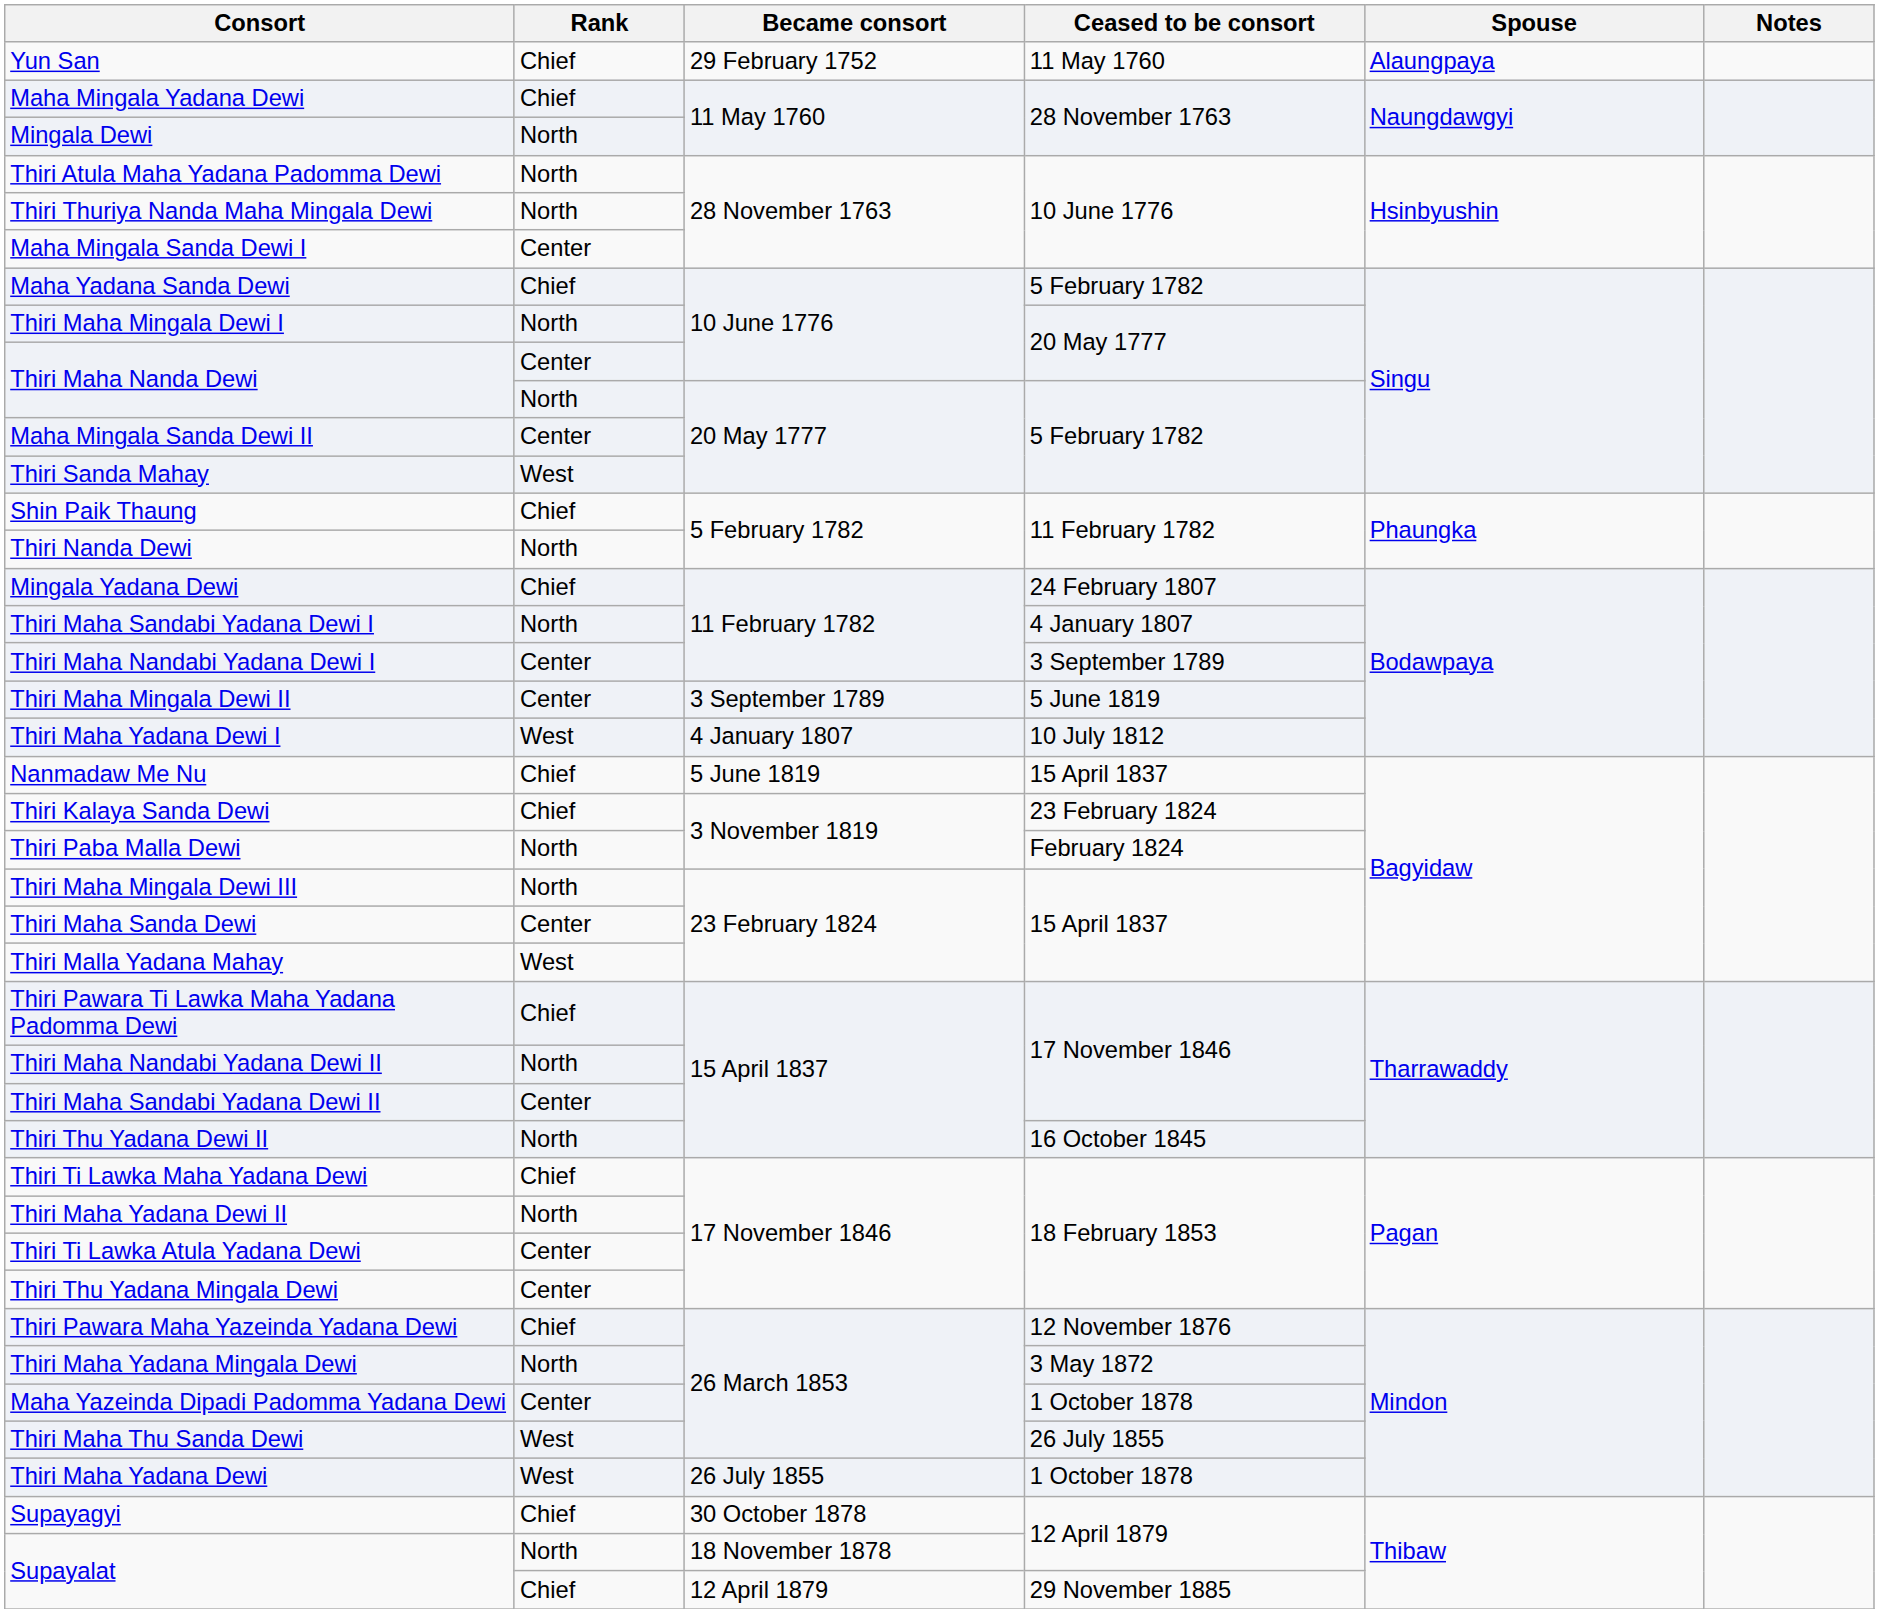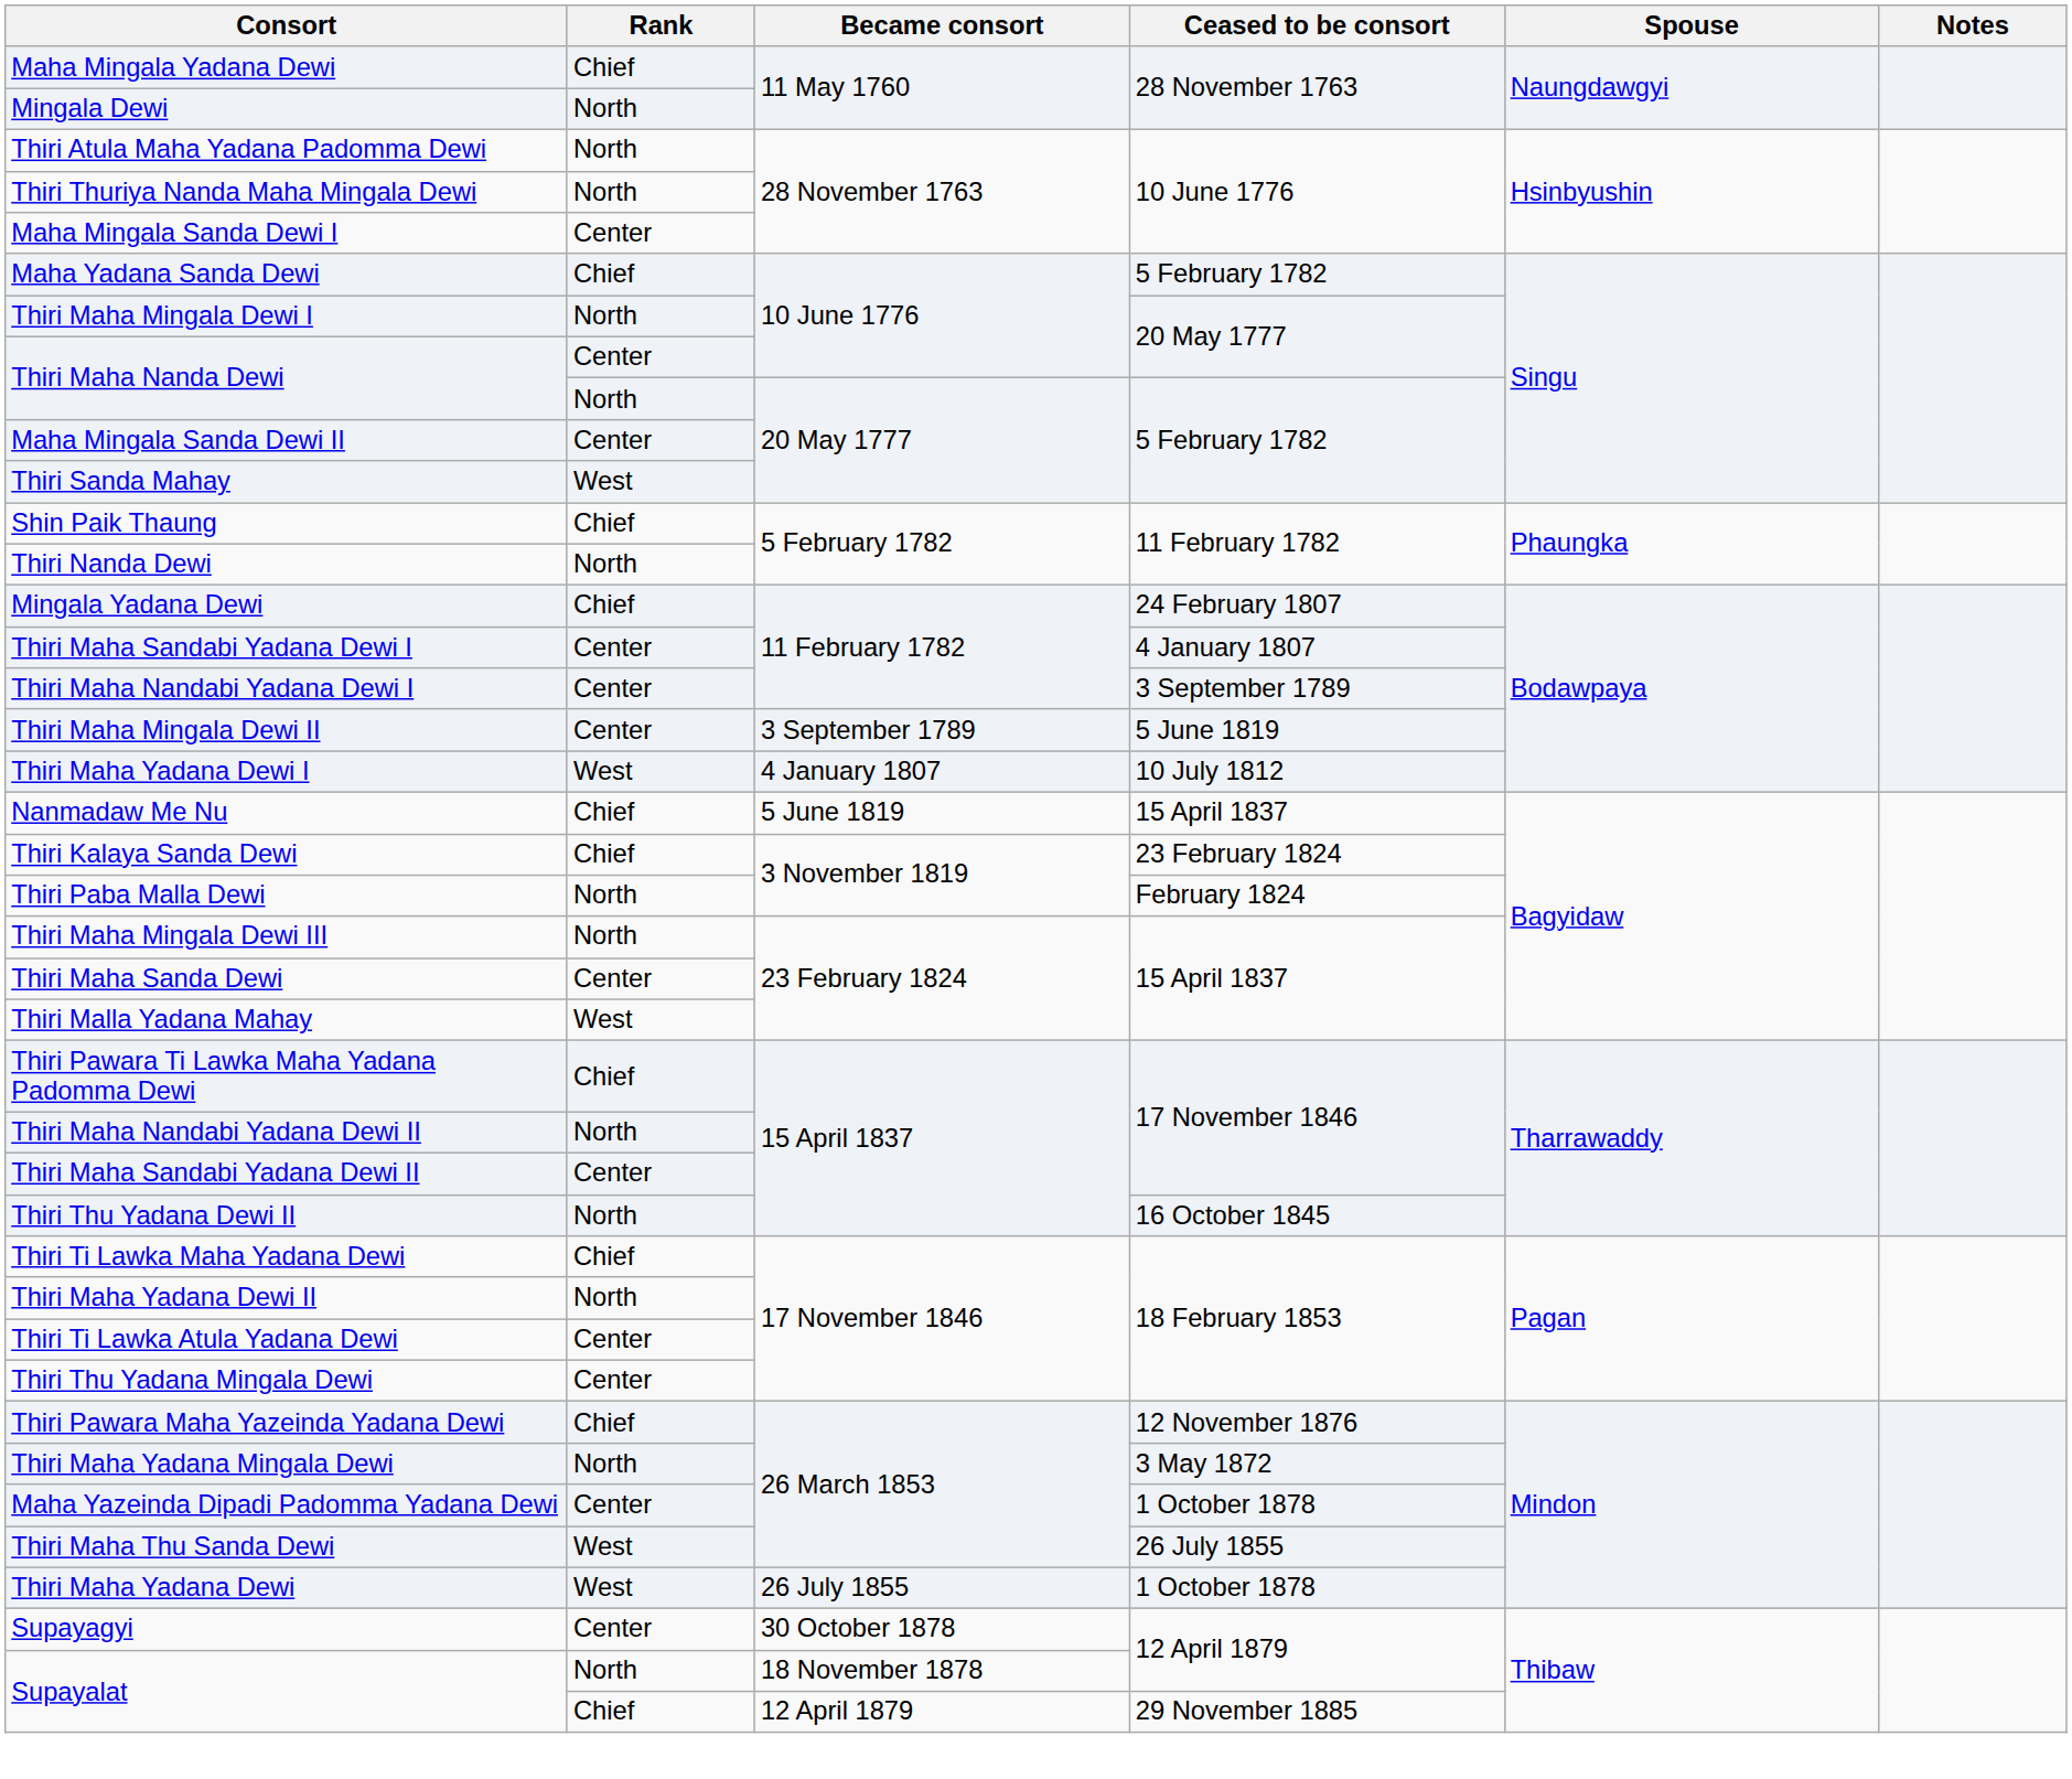 <table width=100% class="wikitable">
 <tr>
 <th width=15%>Consort</th>
 <th width=5%>Rank</th>
 <th width=10%>Became consort</th>
 <th width=10%>Ceased to be consort</th>
 <th width=10%>Spouse</th>
 <th width=5%>Notes</th>
-</tr>
-<tr>
-<td><a href='#'>Yun San</a></td>
-<td>Chief</td>
-<td>29 February 1752</td>
-<td>11 May 1760</td>
-<td><a href='#'>Alaungpaya</a></td>
-<td></td>
 </tr>
 <tr>
 <td style="background:#eff2f7"><a href='#'>Maha Mingala Yadana Dewi</a></td>
 <td style="background:#eff2f7">Chief</td>
 <td style="background:#eff2f7" rowspan="2">11 May 1760</td>
 <td style="background:#eff2f7" rowspan="2">28 November 1763</td>
 <td style="background:#eff2f7" rowspan="2"><a href='#'>Naungdawgyi</a></td>
 <td style="background:#eff2f7" rowspan="2"></td>
 </tr>
 <tr>
 <td style="background:#eff2f7"><a href='#'>Mingala Dewi</a></td>
 <td style="background:#eff2f7">North</td>
 </tr>
 <tr>
 <td><a href='#'>Thiri Atula Maha Yadana Padomma Dewi</a></td>
 <td>North</td>
 <td rowspan="3">28 November 1763</td>
 <td rowspan="3">10 June 1776</td>
 <td rowspan="3"><a href='#'>Hsinbyushin</a></td>
 <td rowspan="3"></td>
 </tr>
 <tr>
 <td><a href='#'>Thiri Thuriya Nanda Maha Mingala Dewi</a></td>
 <td>North</td>
 </tr>
 <tr>
 <td><a href='#'>Maha Mingala Sanda Dewi I</a></td>
 <td>Center</td>
 </tr>
 <tr>
 <td style="background:#eff2f7"><a href='#'>Maha Yadana Sanda Dewi</a></td>
 <td style="background:#eff2f7">Chief</td>
 <td style="background:#eff2f7"  rowspan="3">10 June 1776</td>
 <td style="background:#eff2f7">5 February 1782</td>
 <td style="background:#eff2f7" rowspan="6"><a href='#'>Singu</a></td>
 <td style="background:#eff2f7" rowspan="6"></td>
 </tr>
 <tr>
 <td style="background:#eff2f7"><a href='#'>Thiri Maha Mingala Dewi I</a></td>
 <td style="background:#eff2f7">North</td>
 <td style="background:#eff2f7"  rowspan="2"> 20 May 1777</td>
 </tr>
 <tr>
 <td style="background:#eff2f7" rowspan="2"><a href='#'>Thiri Maha Nanda Dewi</a></td>
 <td style="background:#eff2f7">Center</td>
 </tr>
 <tr>
 <td style="background:#eff2f7">North</td>
 <td style="background:#eff2f7" rowspan="3"> 20 May 1777</td>
 <td style="background:#eff2f7" rowspan="3">5 February 1782</td>
 </tr>
 <tr>
 <td style="background:#eff2f7"><a href='#'>Maha Mingala Sanda Dewi II</a></td>
 <td style="background:#eff2f7">Center</td>
 </tr>
 <tr>
 <td style="background:#eff2f7"><a href='#'>Thiri Sanda Mahay</a></td>
 <td style="background:#eff2f7">West</td>
 </tr>
 <tr>
 <td><a href='#'>Shin Paik Thaung</a></td>
 <td>Chief</td>
 <td rowspan="2">5 February 1782</td>
 <td rowspan="2">11 February 1782</td>
 <td rowspan="2"><a href='#'>Phaungka</a></td>
 <td rowspan="2"></td>
 </tr>
 <tr>
 <td><a href='#'>Thiri Nanda Dewi</a></td>
 <td>North</td>
 </tr>
 <tr>
 <td style="background:#eff2f7"><a href='#'>Mingala Yadana Dewi</a></td>
 <td style="background:#eff2f7">Chief</td>
 <td style="background:#eff2f7" rowspan="3">11 February 1782</td>
 <td style="background:#eff2f7">24 February 1807</td>
 <td style="background:#eff2f7"  rowspan="5"><a href='#'>Bodawpaya</a></td>
 <td style="background:#eff2f7" rowspan="5"></td>
 </tr>
 <tr>
 <td style="background:#eff2f7"><a href='#'>Thiri Maha Sandabi Yadana Dewi I</a></td>
-<td style="background:#eff2f7">North</td>
+<td style="background:#eff2f7">Center</td>
 <td style="background:#eff2f7">4 January 1807</td>
 </tr>
 <tr>
 <td style="background:#eff2f7"><a href='#'>Thiri Maha Nandabi Yadana Dewi I</a></td>
 <td style="background:#eff2f7">Center</td>
 <td style="background:#eff2f7">3 September 1789</td>
 </tr>
 <tr>
 <td style="background:#eff2f7"><a href='#'>Thiri Maha Mingala Dewi II</a></td>
 <td style="background:#eff2f7">Center</td>
 <td style="background:#eff2f7">3 September 1789</td>
 <td style="background:#eff2f7">5 June 1819</td>
 </tr>
 <tr>
 <td style="background:#eff2f7"><a href='#'>Thiri Maha Yadana Dewi I</a></td>
 <td style="background:#eff2f7">West</td>
 <td style="background:#eff2f7">4 January 1807</td>
 <td style="background:#eff2f7">10 July 1812</td>
 </tr>
 <tr>
 <td><a href='#'>Nanmadaw Me Nu</a></td>
 <td>Chief</td>
 <td>5 June 1819</td>
 <td>15 April 1837</td>
 <td rowspan="6"><a href='#'>Bagyidaw</a></td>
 <td rowspan="6"></td>
 </tr>
 <tr>
 <td><a href='#'>Thiri Kalaya Sanda Dewi</a></td>
 <td>Chief</td>
 <td rowspan="2">3 November 1819</td>
 <td>23 February 1824</td>
 </tr>
 <tr>
 <td><a href='#'>Thiri Paba Malla Dewi</a></td>
 <td>North</td>
 <td>February 1824</td>
 </tr>
 <tr>
 <td><a href='#'>Thiri Maha Mingala Dewi III</a></td>
 <td>North</td>
 <td rowspan="3">23 February 1824</td>
 <td rowspan="3">15 April 1837</td>
 </tr>
 <tr>
 <td><a href='#'>Thiri Maha Sanda Dewi</a></td>
 <td>Center</td>
 </tr>
 <tr>
 <td><a href='#'>Thiri Malla Yadana Mahay</a></td>
 <td>West</td>
 </tr>
 <tr>
 <td style="background:#eff2f7"><a href='#'>Thiri Pawara Ti Lawka Maha Yadana Padomma Dewi</a></td>
 <td style="background:#eff2f7">Chief</td>
 <td style="background:#eff2f7" rowspan="4">15 April 1837</td>
 <td style="background:#eff2f7" rowspan="3">17 November 1846</td>
 <td style="background:#eff2f7"  rowspan="4"><a href='#'>Tharrawaddy</a></td>
 <td style="background:#eff2f7"  rowspan="4"></td>
 </tr>
 <tr>
 <td style="background:#eff2f7"><a href='#'>Thiri Maha Nandabi Yadana Dewi II</a></td>
 <td style="background:#eff2f7">North</td>
 </tr>
 <tr>
 <td style="background:#eff2f7"><a href='#'>Thiri Maha Sandabi Yadana Dewi II</a></td>
 <td style="background:#eff2f7">Center</td>
 </tr>
 <tr>
 <td style="background:#eff2f7"><a href='#'>Thiri Thu Yadana Dewi II</a></td>
 <td style="background:#eff2f7">North</td>
 <td style="background:#eff2f7"> 16 October 1845</td>
 </tr>
 <tr>
 <td><a href='#'>Thiri Ti Lawka Maha Yadana Dewi</a></td>
 <td>Chief</td>
 <td rowspan="4">17 November 1846</td>
 <td rowspan="4">18 February 1853</td>
 <td rowspan="4"><a href='#'>Pagan</a></td>
 <td rowspan="4"></td>
 </tr>
 <tr>
 <td><a href='#'>Thiri Maha Yadana Dewi II</a></td>
 <td>North</td>
 </tr>
 <tr>
 <td><a href='#'>Thiri Ti Lawka Atula Yadana Dewi</a></td>
 <td>Center</td>
 </tr>
 <tr>
 <td><a href='#'>Thiri Thu Yadana Mingala Dewi</a></td>
 <td>Center</td>
 </tr>
 <tr>
 <td style="background:#eff2f7"><a href='#'>Thiri Pawara Maha Yazeinda Yadana Dewi</a></td>
 <td style="background:#eff2f7">Chief</td>
 <td style="background:#eff2f7" rowspan="4">26 March 1853</td>
 <td style="background:#eff2f7">12 November 1876</td>
 <td style="background:#eff2f7"  rowspan="5"><a href='#'>Mindon</a></td>
 <td style="background:#eff2f7"  rowspan="5"></td>
 </tr>
 <tr>
 <td style="background:#eff2f7"><a href='#'>Thiri Maha Yadana Mingala Dewi</a></td>
 <td style="background:#eff2f7">North</td>
 <td style="background:#eff2f7">3 May 1872</td>
 </tr>
 <tr>
 <td style="background:#eff2f7"><a href='#'>Maha Yazeinda Dipadi Padomma Yadana Dewi</a></td>
 <td style="background:#eff2f7">Center</td>
 <td style="background:#eff2f7">1 October 1878</td>
 </tr>
 <tr>
 <td style="background:#eff2f7"><a href='#'>Thiri Maha Thu Sanda Dewi</a></td>
 <td style="background:#eff2f7">West</td>
 <td style="background:#eff2f7">26 July 1855</td>
 </tr>
 <tr>
 <td style="background:#eff2f7"><a href='#'>Thiri Maha Yadana Dewi</a></td>
 <td style="background:#eff2f7">West</td>
 <td style="background:#eff2f7">26 July 1855</td>
 <td style="background:#eff2f7">1 October 1878</td>
 </tr>
 <tr>
 <td><a href='#'>Supayagyi</a></td>
-<td>Chief</td>
+<td>Center</td>
 <td>30 October 1878</td>
 <td rowspan="2">12 April 1879</td>
 <td rowspan="3"><a href='#'>Thibaw</a></td>
 <td rowspan="3"></td>
 </tr>
 <tr>
 <td rowspan="2"><a href='#'>Supayalat</a></td>
 <td>North</td>
 <td>18 November 1878</td>
 </tr>
 <tr>
 <td>Chief</td>
 <td>12 April 1879</td>
 <td>29 November 1885</td>
 </tr>
 </table>
